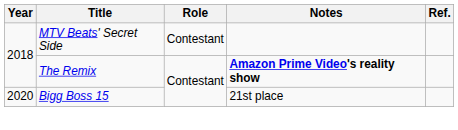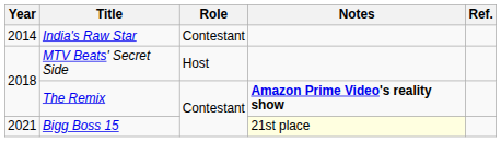 <table class="wikitable">
 <tr>
 <th>Year</th>
 <th>Title</th>
 <th>Role</th>
 <th>Notes</th>
 <th>Ref.</th>
 </tr>
 <tr>
+<td>2014</td>
+<td><em><a href='#'>India's Raw Star</a></em></td>
+<td>Contestant</td>
+<td></td>
+<td></td>
+</tr>
+<tr>
 <td rowspan="2">2018</td>
 <td><em><a href='#'>MTV Beats</a>' Secret Side</em></td>
-<td>Contestant</td>
+<td>Host</td>
 <td></td>
 <td></td>
 </tr>
 <tr>
 <td><a href='#'><em>The Remix</em></a></td>
 <td rowspan="2">Contestant</td>
 <td><strong><a href='#'>Amazon Prime Video</a>'s reality show</strong></td>
 <td></td>
 </tr>
 <tr>
-<td>2020</td>
+<td>2021</td>
 <td><a href='#'><em>Bigg Boss 15</em></a></td>
-<td>21st place</td>
+<td style="background: lightyellow;">21st place</td>
 <td></td>
 </tr>
 </table>
